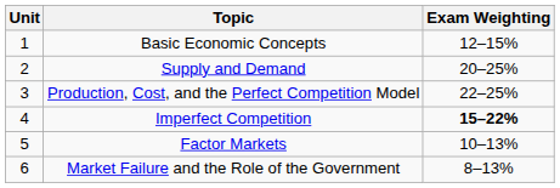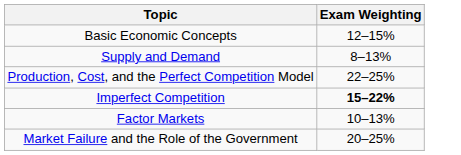 <table class="wikitable">
 <tr>
-<th align="center">Unit</th>
 <th align="center">Topic</th>
 <th align="center">Exam Weighting</th>
 </tr>
 <tr align="center">
-<td>1</td>
 <td>Basic Economic Concepts</td>
 <td>12–15%</td>
 </tr>
 <tr align="center">
-<td>2</td>
 <td><a href='#'>Supply and Demand</a></td>
-<td>20–25%</td>
+<td>8–13%</td>
 </tr>
 <tr align="center">
-<td>3</td>
 <td><a href='#'>Production</a>, <a href='#'>Cost</a>, and the <a href='#'>Perfect Competition</a> Model</td>
 <td>22–25%</td>
 </tr>
 <tr align="center">
-<td>4</td>
 <td><a href='#'>Imperfect Competition</a></td>
 <td><strong>15–22%</strong></td>
 </tr>
 <tr align="center">
-<td>5</td>
 <td><a href='#'>Factor Markets</a></td>
 <td>10–13%</td>
 </tr>
 <tr align="center">
-<td>6</td>
 <td><a href='#'>Market Failure</a> and the Role of the Government</td>
-<td>8–13%</td>
+<td>20–25%</td>
 </tr>
 </table>
